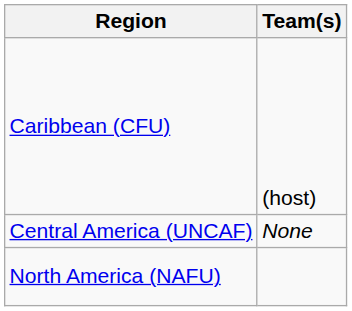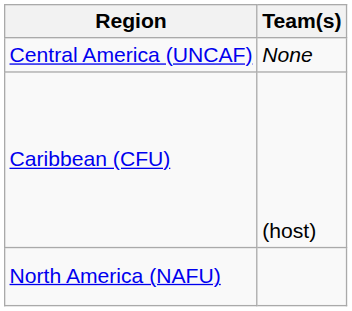 <table class=wikitable>
 <tr>
 <th>Region</th>
 <th>Team(s)</th>
 </tr>
 <tr>
+<td><a href='#'>Central America (UNCAF)</a></td>
+<td><em>None</em></td>
+</tr>
+<tr>
 <td><a href='#'>Caribbean (CFU)</a></td>
 <td> <br><br><br> <br><br> <br>  (host)</td>
-</tr>
-<tr>
-<td><a href='#'>Central America (UNCAF)</a></td>
-<td><em>None</em></td>
 </tr>
 <tr>
 <td><a href='#'>North America (NAFU)</a></td>
 <td><br><br></td>
 </tr>
 </table>
